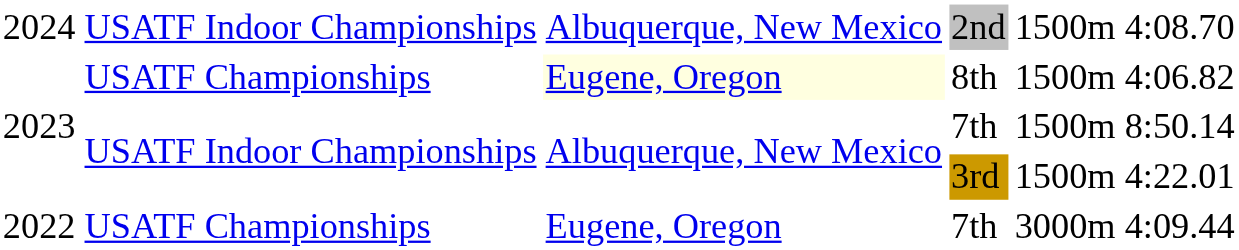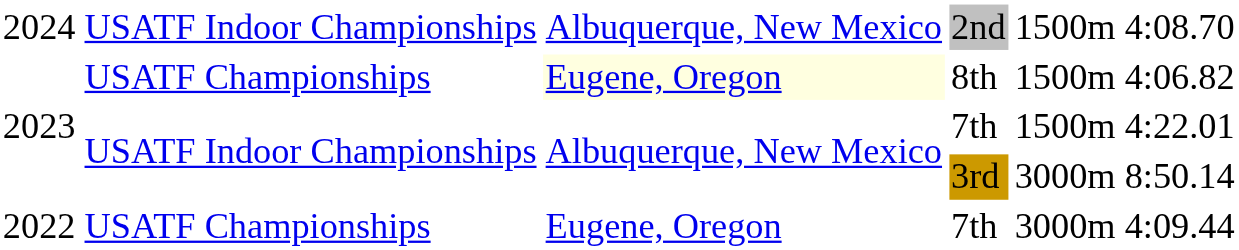 <table>
 <tr>
 <td>2024</td>
 <td><a href='#'>USATF Indoor Championships</a></td>
 <td><a href='#'>Albuquerque, New Mexico</a></td>
 <td bgcolor=silver>2nd</td>
 <td>1500m</td>
 <td>4:08.70</td>
 </tr>
 <tr>
 <td rowspan=3>2023</td>
 <td><a href='#'>USATF Championships</a></td>
 <td style="background: lightyellow;"><a href='#'>Eugene, Oregon</a></td>
 <td>8th</td>
 <td>1500m</td>
 <td>4:06.82</td>
 </tr>
 <tr>
 <td rowspan=2><a href='#'>USATF Indoor Championships</a></td>
 <td rowspan=2><a href='#'>Albuquerque, New Mexico</a></td>
 <td>7th</td>
 <td>1500m</td>
-<td>8:50.14</td>
+<td>4:22.01</td>
 </tr>
 <tr>
 <td bgcolor=cc9900>3rd</td>
-<td>1500m</td>
-<td>4:22.01</td>
+<td>3000m</td>
+<td>8:50.14</td>
 </tr>
 <tr>
 <td>2022</td>
 <td><a href='#'>USATF Championships</a></td>
 <td><a href='#'>Eugene, Oregon</a></td>
 <td>7th</td>
 <td>3000m</td>
 <td>4:09.44</td>
 </tr>
 </table>
